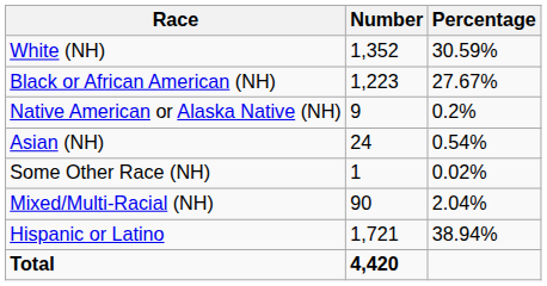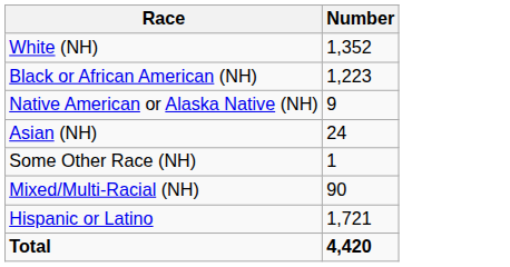 <table class="wikitable">
 <tr>
 <th>Race</th>
 <th>Number</th>
-<th>Percentage</th>
 </tr>
 <tr>
 <td><a href='#'>White</a> (NH)</td>
 <td>1,352</td>
-<td>30.59%</td>
 </tr>
 <tr>
 <td><a href='#'>Black or African American</a> (NH)</td>
 <td>1,223</td>
-<td>27.67%</td>
 </tr>
 <tr>
 <td><a href='#'>Native American</a> or <a href='#'>Alaska Native</a> (NH)</td>
 <td>9</td>
-<td>0.2%</td>
 </tr>
 <tr>
 <td><a href='#'>Asian</a> (NH)</td>
 <td>24</td>
-<td>0.54%</td>
 </tr>
 <tr>
 <td>Some Other Race (NH)</td>
 <td>1</td>
-<td>0.02%</td>
 </tr>
 <tr>
 <td><a href='#'>Mixed/Multi-Racial</a> (NH)</td>
 <td>90</td>
-<td>2.04%</td>
 </tr>
 <tr>
 <td><a href='#'>Hispanic or Latino</a></td>
 <td>1,721</td>
-<td>38.94%</td>
 </tr>
 <tr>
 <td><strong>Total</strong></td>
 <td><strong>4,420</strong></td>
-<td></td>
 </tr>
 </table>
